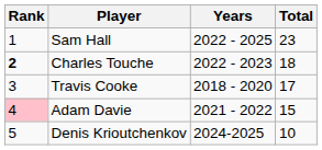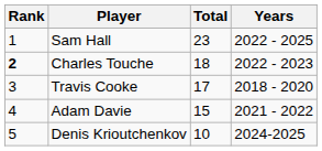 <table class="wikitable">
 <tr>
 <th>Rank</th>
 <th>Player</th>
+<th>Total</th>
 <th>Years</th>
-<th>Total</th>
 </tr>
 <tr>
 <td>1</td>
 <td> Sam Hall</td>
+<td>23</td>
 <td>2022 - 2025</td>
-<td>23</td>
 </tr>
 <tr>
 <td><strong>2</strong></td>
 <td> Charles Touche</td>
+<td>18</td>
 <td>2022 - 2023</td>
-<td>18</td>
 </tr>
 <tr>
 <td>3</td>
 <td> Travis Cooke</td>
+<td>17</td>
 <td>2018 - 2020</td>
-<td>17</td>
 </tr>
 <tr>
-<td style="background: pink;">4</td>
+<td>4</td>
 <td> Adam Davie</td>
+<td>15</td>
 <td>2021 - 2022</td>
-<td>15</td>
 </tr>
 <tr>
 <td>5</td>
 <td> Denis Krioutchenkov</td>
+<td>10</td>
 <td>2024-2025</td>
-<td>10</td>
 </tr>
 </table>
